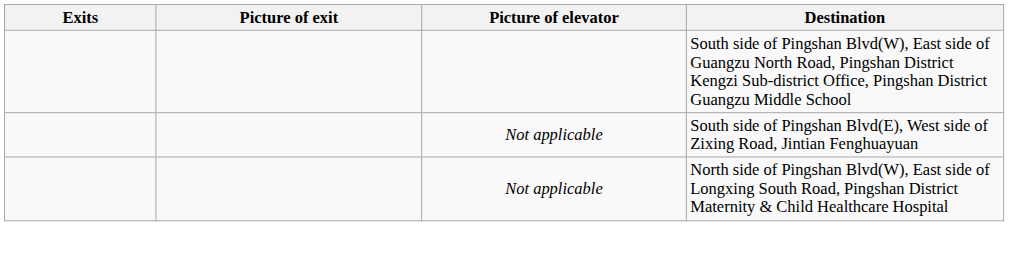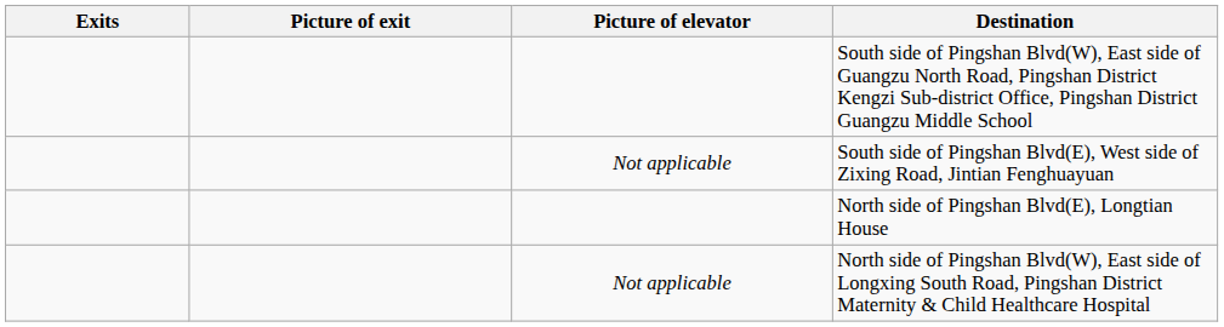 <table class="wikitable">
 <tr>
 <th style="width:140px">Exits</th>
 <th style="width:250px">Picture of exit</th>
 <th style="width:250px">Picture of elevator</th>
 <th style="width:300px">Destination</th>
 </tr>
 <tr>
 <td></td>
 <td></td>
 <td></td>
 <td>South side of Pingshan Blvd(W), East side of Guangzu North Road, Pingshan District Kengzi Sub-district Office, Pingshan District Guangzu Middle School</td>
 </tr>
 <tr>
 <td></td>
 <td></td>
 <td align="center"><em>Not applicable</em></td>
 <td>South side of Pingshan Blvd(E), West side of Zixing Road, Jintian Fenghuayuan</td>
 </tr>
 <tr>
 <td></td>
 <td></td>
+<td></td>
+<td>North side of Pingshan Blvd(E), Longtian House</td>
+</tr>
+<tr>
+<td></td>
+<td></td>
 <td align="center"><em>Not applicable</em></td>
 <td>North side of Pingshan Blvd(W), East side of Longxing South Road, Pingshan District Maternity & Child Healthcare Hospital</td>
 </tr>
 </table>
